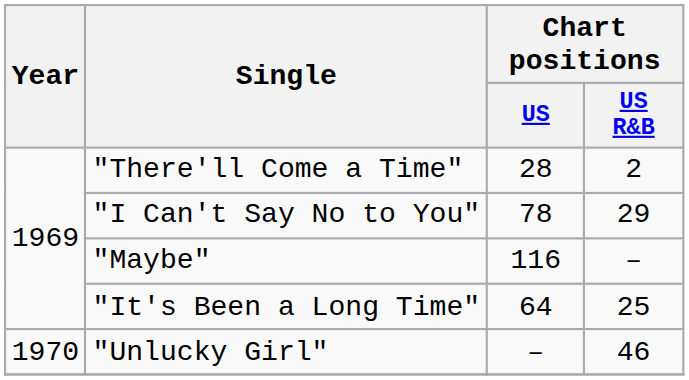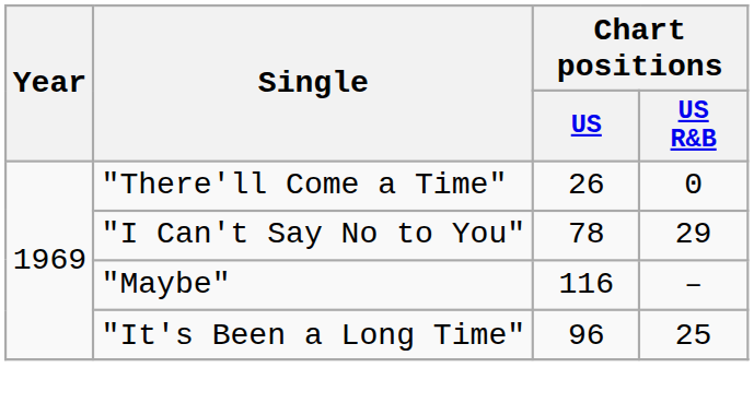 <table class="wikitable" style="text-align:center;">
 <tr>
 <th rowspan="2">Year</th>
 <th rowspan="2">Single</th>
 <th colspan="2">Chart positions</th>
 </tr>
 <tr style="font-size:smaller;">
 <th width="40"><a href='#'>US</a></th>
 <th width="40"><a href='#'>US<br>R&B</a></th>
 </tr>
 <tr>
 <td rowspan="4">1969</td>
 <td align="left">"There'll Come a Time"</td>
-<td>28</td>
-<td>2</td>
+<td>26</td>
+<td>0</td>
 </tr>
 <tr>
 <td align="left">"I Can't Say No to You"</td>
 <td>78</td>
 <td>29</td>
 </tr>
 <tr>
 <td align="left">"Maybe"</td>
 <td>116</td>
 <td>–</td>
 </tr>
 <tr>
 <td align="left">"It's Been a Long Time"</td>
-<td>64</td>
+<td>96</td>
 <td>25</td>
-</tr>
-<tr>
-<td>1970</td>
-<td align="left">"Unlucky Girl"</td>
-<td>–</td>
-<td>46</td>
 </tr>
 <tr>
 </tr>
 </table>
